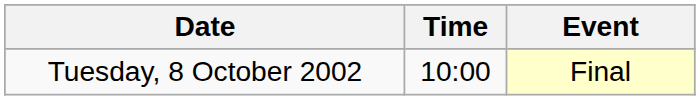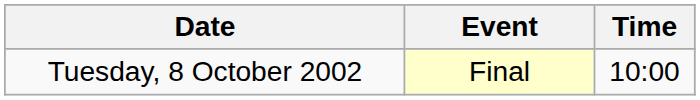 <table class = "wikitable" style="text-align:center;">
 <tr>
 <th width=220>Date</th>
+<th width=100>Event</th>
 <th width=50>Time</th>
-<th width=100>Event</th>
 </tr>
 <tr>
 <td>Tuesday, 8 October 2002</td>
+<td bgcolor=ffffcc>Final</td>
 <td>10:00</td>
-<td bgcolor=ffffcc>Final</td>
 </tr>
 </table>
